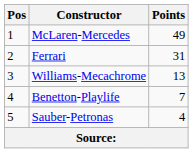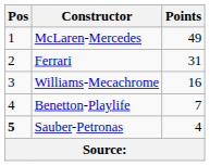 <table class="wikitable" style="font-size: 95%;">
 <tr>
 <th>Pos</th>
 <th>Constructor</th>
 <th>Points</th>
 </tr>
 <tr>
 <td>1</td>
 <td> <a href='#'>McLaren</a>-<a href='#'>Mercedes</a></td>
 <td align="right">49</td>
 </tr>
 <tr>
 <td>2</td>
 <td> <a href='#'>Ferrari</a></td>
 <td align="right">31</td>
 </tr>
 <tr>
 <td>3</td>
 <td> <a href='#'>Williams</a>-<a href='#'>Mecachrome</a></td>
-<td align="right">13</td>
+<td align="right">16</td>
 </tr>
 <tr>
 <td>4</td>
 <td> <a href='#'>Benetton</a>-<a href='#'>Playlife</a></td>
 <td align="right">7</td>
 </tr>
 <tr>
-<td>5</td>
+<td><strong>5</strong></td>
 <td> <a href='#'>Sauber</a>-<a href='#'>Petronas</a></td>
 <td align="right">4</td>
 </tr>
 <tr>
 <th colspan=4>Source:</th>
 </tr>
 </table>
